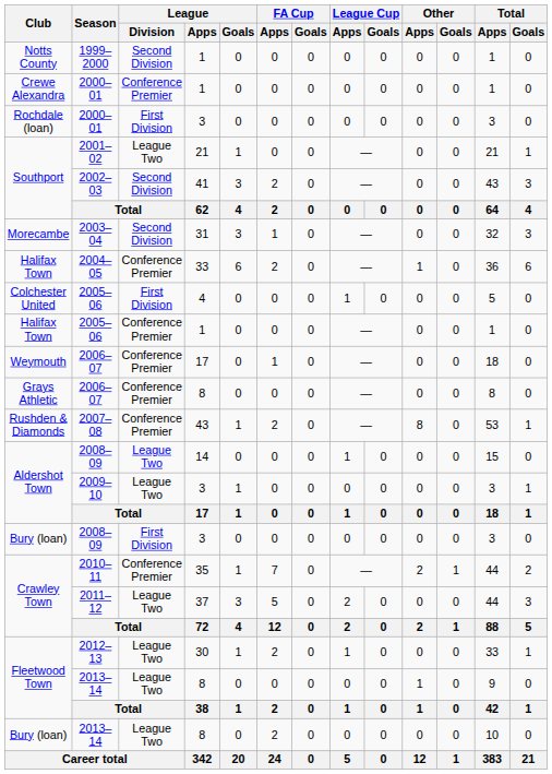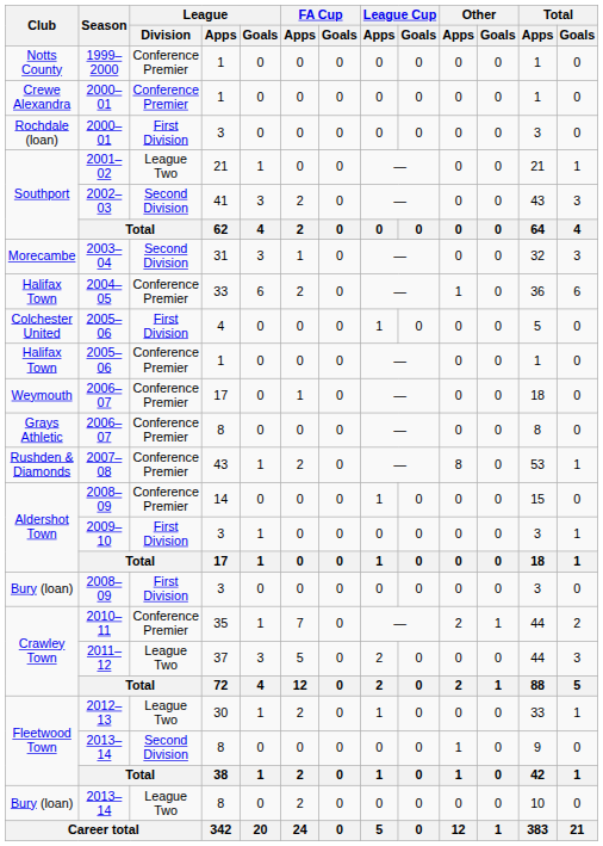 <table class="wikitable" style="text-align: center">
 <tr>
 <th rowspan="2">Club</th>
 <th rowspan="2">Season</th>
 <th colspan="3">League</th>
 <th colspan="2"><a href='#'>FA Cup</a></th>
 <th colspan="2"><a href='#'>League Cup</a></th>
 <th colspan="2">Other</th>
 <th colspan="2">Total</th>
 </tr>
 <tr>
 <th>Division</th>
 <th>Apps</th>
 <th>Goals</th>
 <th>Apps</th>
 <th>Goals</th>
 <th>Apps</th>
 <th>Goals</th>
 <th>Apps</th>
 <th>Goals</th>
 <th>Apps</th>
 <th>Goals</th>
 </tr>
 <tr>
 <td><a href='#'>Notts County</a></td>
 <td><a href='#'>1999–2000</a></td>
-<td><a href='#'>Second Division</a></td>
+<td>Conference Premier</td>
 <td>1</td>
 <td>0</td>
 <td>0</td>
 <td>0</td>
 <td>0</td>
 <td>0</td>
 <td>0</td>
 <td>0</td>
 <td>1</td>
 <td>0</td>
 </tr>
 <tr>
 <td><a href='#'>Crewe Alexandra</a></td>
 <td><a href='#'>2000–01</a></td>
 <td><a href='#'>Conference Premier</a></td>
 <td>1</td>
 <td>0</td>
 <td>0</td>
 <td>0</td>
 <td>0</td>
 <td>0</td>
 <td>0</td>
 <td>0</td>
 <td>1</td>
 <td>0</td>
 </tr>
 <tr>
 <td><a href='#'>Rochdale</a> (loan)</td>
 <td><a href='#'>2000–01</a></td>
 <td><a href='#'>First Division</a></td>
 <td>3</td>
 <td>0</td>
 <td>0</td>
 <td>0</td>
 <td>0</td>
 <td>0</td>
 <td>0</td>
 <td>0</td>
 <td>3</td>
 <td>0</td>
 </tr>
 <tr>
 <td rowspan="3"><a href='#'>Southport</a></td>
 <td><a href='#'>2001–02</a></td>
 <td>League Two</td>
 <td>21</td>
 <td>1</td>
 <td>0</td>
 <td>0</td>
 <td colspan="2">—</td>
 <td>0</td>
 <td>0</td>
 <td>21</td>
 <td>1</td>
 </tr>
 <tr>
 <td><a href='#'>2002–03</a></td>
 <td><a href='#'>Second Division</a></td>
 <td>41</td>
 <td>3</td>
 <td>2</td>
 <td>0</td>
 <td colspan="2">—</td>
 <td>0</td>
 <td>0</td>
 <td>43</td>
 <td>3</td>
 </tr>
 <tr>
 <th colspan="2">Total</th>
 <th>62</th>
 <th>4</th>
 <th>2</th>
 <th>0</th>
 <th>0</th>
 <th>0</th>
 <th>0</th>
 <th>0</th>
 <th>64</th>
 <th>4</th>
 </tr>
 <tr>
 <td><a href='#'>Morecambe</a></td>
 <td><a href='#'>2003–04</a></td>
 <td><a href='#'>Second Division</a></td>
 <td>31</td>
 <td>3</td>
 <td>1</td>
 <td>0</td>
 <td colspan="2">—</td>
 <td>0</td>
 <td>0</td>
 <td>32</td>
 <td>3</td>
 </tr>
 <tr>
 <td><a href='#'>Halifax Town</a></td>
 <td><a href='#'>2004–05</a></td>
 <td>Conference Premier</td>
 <td>33</td>
 <td>6</td>
 <td>2</td>
 <td>0</td>
 <td colspan="2">—</td>
 <td>1</td>
 <td>0</td>
 <td>36</td>
 <td>6</td>
 </tr>
 <tr>
 <td><a href='#'>Colchester United</a></td>
 <td><a href='#'>2005–06</a></td>
 <td><a href='#'>First Division</a></td>
 <td>4</td>
 <td>0</td>
 <td>0</td>
 <td>0</td>
 <td>1</td>
 <td>0</td>
 <td>0</td>
 <td>0</td>
 <td>5</td>
 <td>0</td>
 </tr>
 <tr>
 <td><a href='#'>Halifax Town</a></td>
 <td><a href='#'>2005–06</a></td>
 <td>Conference Premier</td>
 <td>1</td>
 <td>0</td>
 <td>0</td>
 <td>0</td>
 <td colspan="2">—</td>
 <td>0</td>
 <td>0</td>
 <td>1</td>
 <td>0</td>
 </tr>
 <tr>
 <td><a href='#'>Weymouth</a></td>
 <td><a href='#'>2006–07</a></td>
 <td>Conference Premier</td>
 <td>17</td>
 <td>0</td>
 <td>1</td>
 <td>0</td>
 <td colspan="2">—</td>
 <td>0</td>
 <td>0</td>
 <td>18</td>
 <td>0</td>
 </tr>
 <tr>
 <td><a href='#'>Grays Athletic</a></td>
 <td><a href='#'>2006–07</a></td>
 <td>Conference Premier</td>
 <td>8</td>
 <td>0</td>
 <td>0</td>
 <td>0</td>
 <td colspan="2">—</td>
 <td>0</td>
 <td>0</td>
 <td>8</td>
 <td>0</td>
 </tr>
 <tr>
 <td><a href='#'>Rushden & Diamonds</a></td>
 <td><a href='#'>2007–08</a></td>
 <td>Conference Premier</td>
 <td>43</td>
 <td>1</td>
 <td>2</td>
 <td>0</td>
 <td colspan="2">—</td>
 <td>8</td>
 <td>0</td>
 <td>53</td>
 <td>1</td>
 </tr>
 <tr>
 <td rowspan="3"><a href='#'>Aldershot Town</a></td>
 <td><a href='#'>2008–09</a></td>
-<td><a href='#'>League Two</a></td>
+<td>Conference Premier</td>
 <td>14</td>
 <td>0</td>
 <td>0</td>
 <td>0</td>
 <td>1</td>
 <td>0</td>
 <td>0</td>
 <td>0</td>
 <td>15</td>
 <td>0</td>
 </tr>
 <tr>
 <td><a href='#'>2009–10</a></td>
-<td>League Two</td>
+<td><a href='#'>First Division</a></td>
 <td>3</td>
 <td>1</td>
 <td>0</td>
 <td>0</td>
 <td>0</td>
 <td>0</td>
 <td>0</td>
 <td>0</td>
 <td>3</td>
 <td>1</td>
 </tr>
 <tr>
 <th colspan="2">Total</th>
 <th>17</th>
 <th>1</th>
 <th>0</th>
 <th>0</th>
 <th>1</th>
 <th>0</th>
 <th>0</th>
 <th>0</th>
 <th>18</th>
 <th>1</th>
 </tr>
 <tr>
 <td><a href='#'>Bury</a> (loan)</td>
 <td><a href='#'>2008–09</a></td>
 <td><a href='#'>First Division</a></td>
 <td>3</td>
 <td>0</td>
 <td>0</td>
 <td>0</td>
 <td>0</td>
 <td>0</td>
 <td>0</td>
 <td>0</td>
 <td>3</td>
 <td>0</td>
 </tr>
 <tr>
 <td rowspan="3"><a href='#'>Crawley Town</a></td>
 <td><a href='#'>2010–11</a></td>
 <td>Conference Premier</td>
 <td>35</td>
 <td>1</td>
 <td>7</td>
 <td>0</td>
 <td colspan="2">—</td>
 <td>2</td>
 <td>1</td>
 <td>44</td>
 <td>2</td>
 </tr>
 <tr>
 <td><a href='#'>2011–12</a></td>
 <td>League Two</td>
 <td>37</td>
 <td>3</td>
 <td>5</td>
 <td>0</td>
 <td>2</td>
 <td>0</td>
 <td>0</td>
 <td>0</td>
 <td>44</td>
 <td>3</td>
 </tr>
 <tr>
 <th colspan="2">Total</th>
 <th>72</th>
 <th>4</th>
 <th>12</th>
 <th>0</th>
 <th>2</th>
 <th>0</th>
 <th>2</th>
 <th>1</th>
 <th>88</th>
 <th>5</th>
 </tr>
 <tr>
 <td rowspan="3"><a href='#'>Fleetwood Town</a></td>
 <td><a href='#'>2012–13</a></td>
 <td>League Two</td>
 <td>30</td>
 <td>1</td>
 <td>2</td>
 <td>0</td>
 <td>1</td>
 <td>0</td>
 <td>0</td>
 <td>0</td>
 <td>33</td>
 <td>1</td>
 </tr>
 <tr>
 <td><a href='#'>2013–14</a></td>
-<td>League Two</td>
+<td><a href='#'>Second Division</a></td>
 <td>8</td>
 <td>0</td>
 <td>0</td>
 <td>0</td>
 <td>0</td>
 <td>0</td>
 <td>1</td>
 <td>0</td>
 <td>9</td>
 <td>0</td>
 </tr>
 <tr>
 <th colspan="2">Total</th>
 <th>38</th>
 <th>1</th>
 <th>2</th>
 <th>0</th>
 <th>1</th>
 <th>0</th>
 <th>1</th>
 <th>0</th>
 <th>42</th>
 <th>1</th>
 </tr>
 <tr>
 <td><a href='#'>Bury</a> (loan)</td>
 <td><a href='#'>2013–14</a></td>
 <td>League Two</td>
 <td>8</td>
 <td>0</td>
 <td>2</td>
 <td>0</td>
 <td>0</td>
 <td>0</td>
 <td>0</td>
 <td>0</td>
 <td>10</td>
 <td>0</td>
 </tr>
 <tr>
 <th colspan="3">Career total</th>
 <th>342</th>
 <th>20</th>
 <th>24</th>
 <th>0</th>
 <th>5</th>
 <th>0</th>
 <th>12</th>
 <th>1</th>
 <th>383</th>
 <th>21</th>
 </tr>
 </table>
